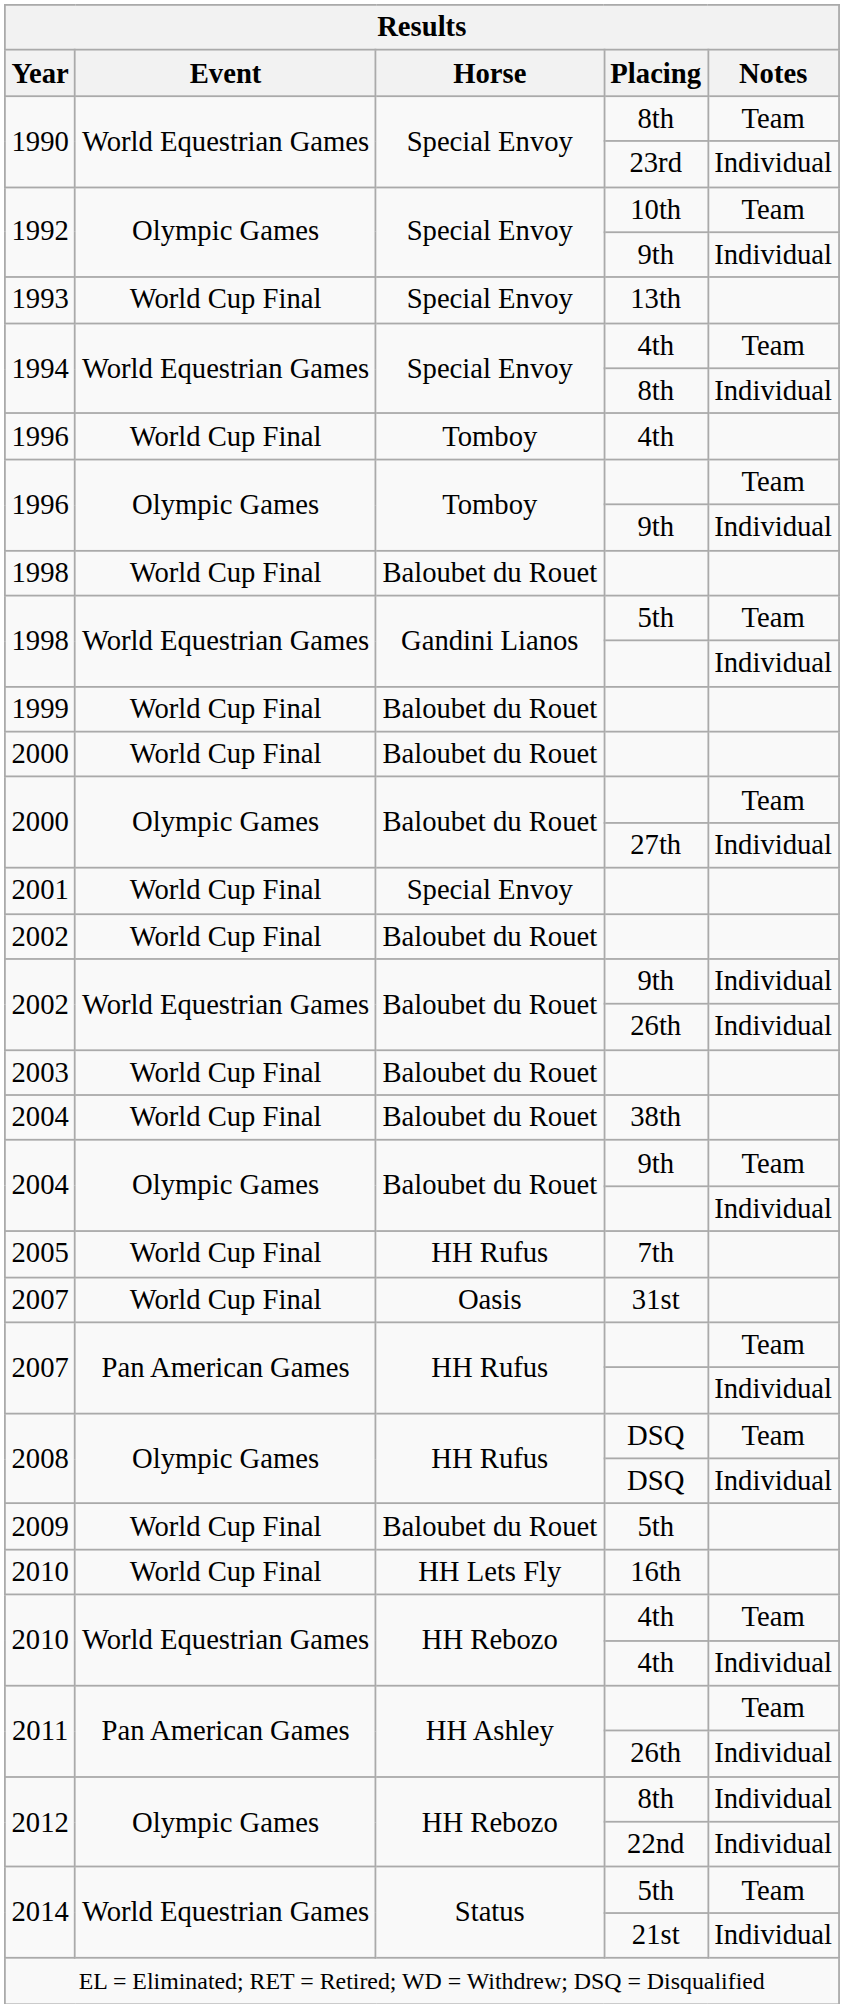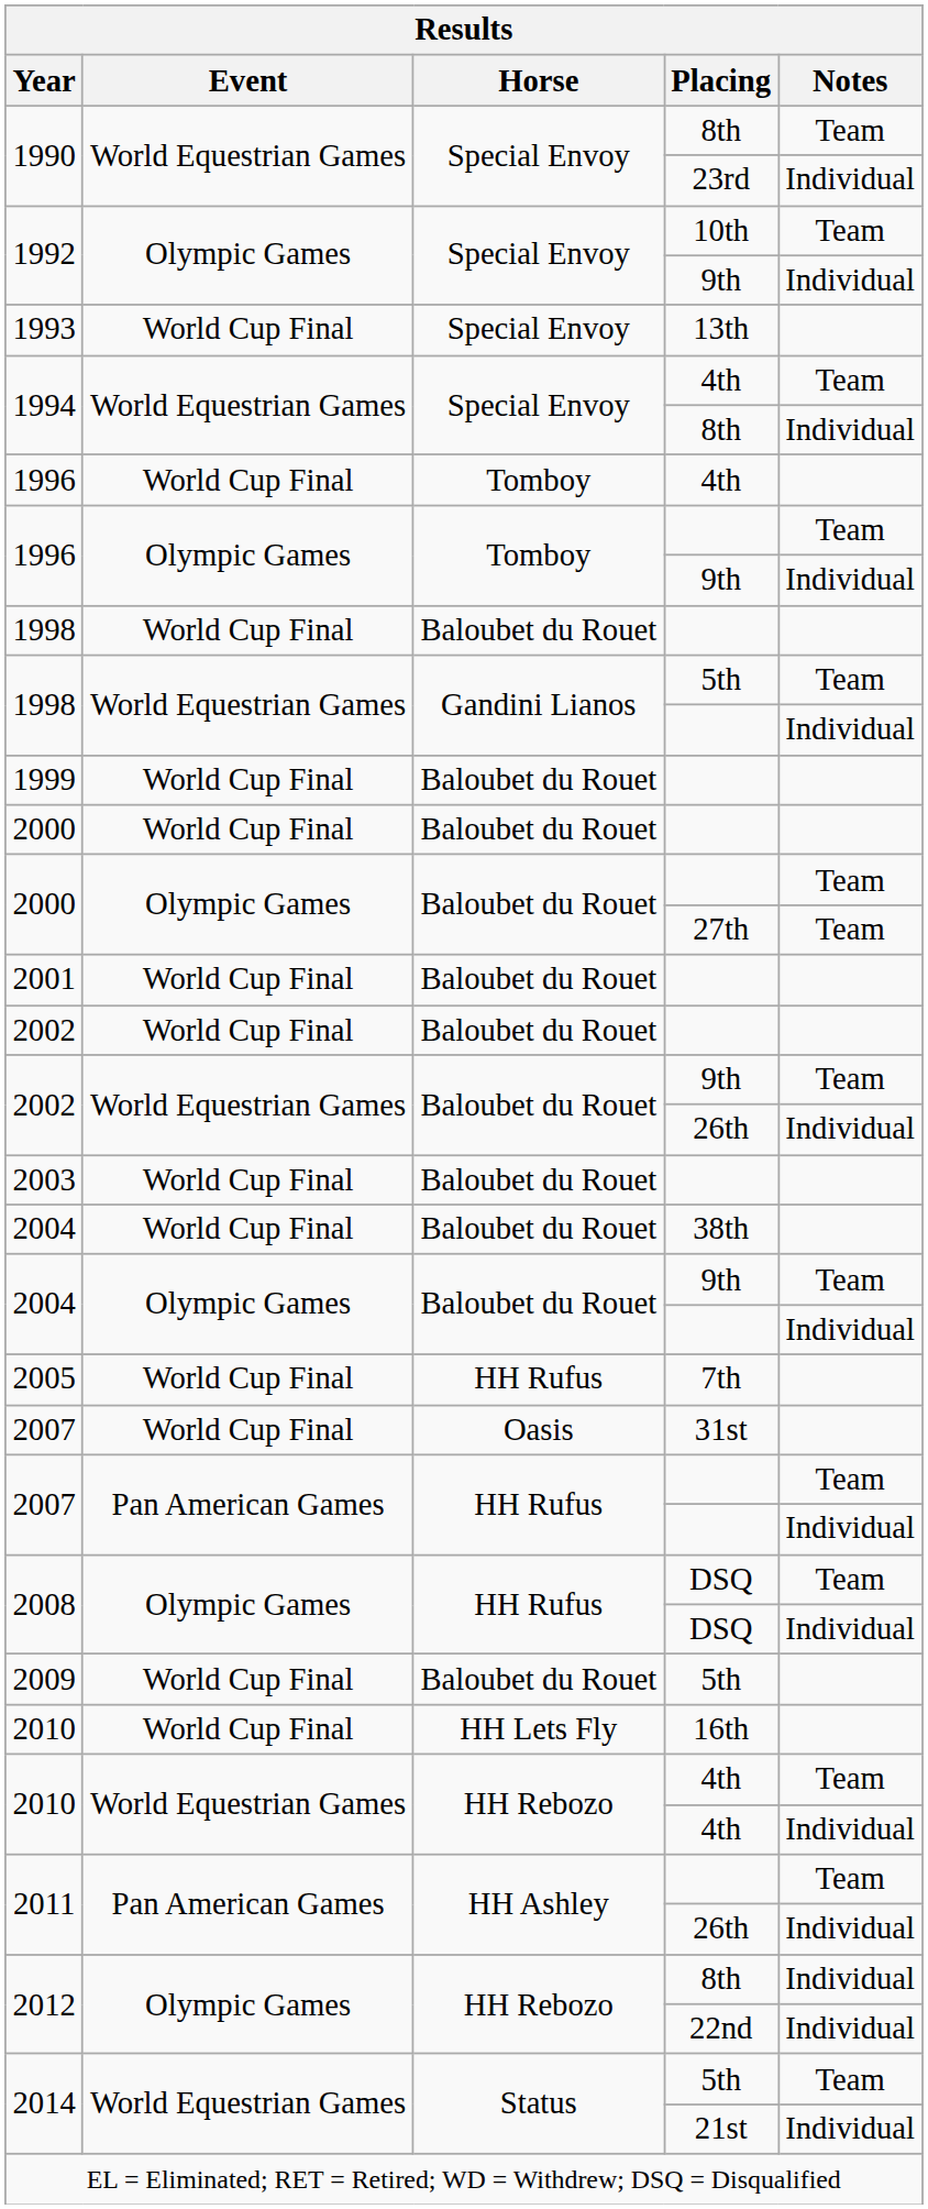 <table class="wikitable" style="text-align:center">
 <tr>
 <th colspan="11" align="center"><strong>Results</strong></th>
 </tr>
 <tr>
 <th>Year</th>
 <th>Event</th>
 <th>Horse</th>
 <th>Placing</th>
 <th>Notes</th>
 </tr>
 <tr>
 <td rowspan="2">1990</td>
 <td rowspan="2">World Equestrian Games</td>
 <td rowspan="2">Special Envoy</td>
 <td>8th</td>
 <td>Team</td>
 </tr>
 <tr>
 <td>23rd</td>
 <td>Individual</td>
 </tr>
 <tr>
 <td rowspan="2">1992</td>
 <td rowspan="2">Olympic Games</td>
 <td rowspan="2">Special Envoy</td>
 <td>10th</td>
 <td>Team</td>
 </tr>
 <tr>
 <td>9th</td>
 <td>Individual</td>
 </tr>
 <tr>
 <td>1993</td>
 <td>World Cup Final</td>
 <td>Special Envoy</td>
 <td>13th</td>
 <td></td>
 </tr>
 <tr>
 <td rowspan="2">1994</td>
 <td rowspan="2">World Equestrian Games</td>
 <td rowspan="2">Special Envoy</td>
 <td>4th</td>
 <td>Team</td>
 </tr>
 <tr>
 <td>8th</td>
 <td>Individual</td>
 </tr>
 <tr>
 <td>1996</td>
 <td>World Cup Final</td>
 <td>Tomboy</td>
 <td>4th</td>
 <td></td>
 </tr>
 <tr>
 <td rowspan="2">1996</td>
 <td rowspan="2">Olympic Games</td>
 <td rowspan="2">Tomboy</td>
 <td></td>
 <td>Team</td>
 </tr>
 <tr>
 <td>9th</td>
 <td>Individual</td>
 </tr>
 <tr>
 <td>1998</td>
 <td>World Cup Final</td>
 <td>Baloubet du Rouet</td>
 <td></td>
 <td></td>
 </tr>
 <tr>
 <td rowspan="2">1998</td>
 <td rowspan="2">World Equestrian Games</td>
 <td rowspan="2">Gandini Lianos</td>
 <td>5th</td>
 <td>Team</td>
 </tr>
 <tr>
 <td></td>
 <td>Individual</td>
 </tr>
 <tr>
 <td>1999</td>
 <td>World Cup Final</td>
 <td>Baloubet du Rouet</td>
 <td></td>
 <td></td>
 </tr>
 <tr>
 <td>2000</td>
 <td>World Cup Final</td>
 <td>Baloubet du Rouet</td>
 <td></td>
 <td></td>
 </tr>
 <tr>
 <td rowspan="2">2000</td>
 <td rowspan="2">Olympic Games</td>
 <td rowspan="2">Baloubet du Rouet</td>
 <td></td>
 <td>Team</td>
 </tr>
 <tr>
 <td>27th</td>
-<td>Individual</td>
+<td>Team</td>
 </tr>
 <tr>
 <td>2001</td>
 <td>World Cup Final</td>
-<td>Special Envoy</td>
+<td>Baloubet du Rouet</td>
 <td></td>
 <td></td>
 </tr>
 <tr>
 <td>2002</td>
 <td>World Cup Final</td>
 <td>Baloubet du Rouet</td>
 <td></td>
 <td></td>
 </tr>
 <tr>
 <td rowspan="2">2002</td>
 <td rowspan="2">World Equestrian Games</td>
 <td rowspan="2">Baloubet du Rouet</td>
 <td>9th</td>
-<td>Individual</td>
+<td>Team</td>
 </tr>
 <tr>
 <td>26th</td>
 <td>Individual</td>
 </tr>
 <tr>
 <td>2003</td>
 <td>World Cup Final</td>
 <td>Baloubet du Rouet</td>
 <td></td>
 <td></td>
 </tr>
 <tr>
 <td>2004</td>
 <td>World Cup Final</td>
 <td>Baloubet du Rouet</td>
 <td>38th</td>
 <td></td>
 </tr>
 <tr>
 <td rowspan="2">2004</td>
 <td rowspan="2">Olympic Games</td>
 <td rowspan="2">Baloubet du Rouet</td>
 <td>9th</td>
 <td>Team</td>
 </tr>
 <tr>
 <td></td>
 <td>Individual</td>
 </tr>
 <tr>
 <td>2005</td>
 <td>World Cup Final</td>
 <td>HH Rufus</td>
 <td>7th</td>
 <td></td>
 </tr>
 <tr>
 <td>2007</td>
 <td>World Cup Final</td>
 <td>Oasis</td>
 <td>31st</td>
 <td></td>
 </tr>
 <tr>
 <td rowspan="2">2007</td>
 <td rowspan="2">Pan American Games</td>
 <td rowspan="2">HH Rufus</td>
 <td></td>
 <td>Team</td>
 </tr>
 <tr>
 <td></td>
 <td>Individual</td>
 </tr>
 <tr>
 <td rowspan="2">2008</td>
 <td rowspan="2">Olympic Games</td>
 <td rowspan="2">HH Rufus</td>
 <td>DSQ</td>
 <td>Team</td>
 </tr>
 <tr>
 <td>DSQ</td>
 <td>Individual</td>
 </tr>
 <tr>
 <td>2009</td>
 <td>World Cup Final</td>
 <td>Baloubet du Rouet</td>
 <td>5th</td>
 <td></td>
 </tr>
 <tr>
 <td>2010</td>
 <td>World Cup Final</td>
 <td>HH Lets Fly</td>
 <td>16th</td>
 <td></td>
 </tr>
 <tr>
 <td rowspan="2">2010</td>
 <td rowspan="2">World Equestrian Games</td>
 <td rowspan="2">HH Rebozo</td>
 <td>4th</td>
 <td>Team</td>
 </tr>
 <tr>
 <td>4th</td>
 <td>Individual</td>
 </tr>
 <tr>
 <td rowspan="2">2011</td>
 <td rowspan="2">Pan American Games</td>
 <td rowspan="2">HH Ashley</td>
 <td></td>
 <td>Team</td>
 </tr>
 <tr>
 <td>26th</td>
 <td>Individual</td>
 </tr>
 <tr>
 <td rowspan="2">2012</td>
 <td rowspan="2">Olympic Games</td>
 <td rowspan="2">HH Rebozo</td>
 <td>8th</td>
 <td>Individual</td>
 </tr>
 <tr>
 <td>22nd</td>
 <td>Individual</td>
 </tr>
 <tr>
 <td rowspan="2">2014</td>
 <td rowspan="2">World Equestrian Games</td>
 <td rowspan="2">Status</td>
 <td>5th</td>
 <td>Team</td>
 </tr>
 <tr>
 <td>21st</td>
 <td>Individual</td>
 </tr>
 <tr>
 <td colspan="11" align="center"><small> EL = Eliminated; RET = Retired; WD = Withdrew; DSQ = Disqualified</small></td>
 </tr>
 </table>
